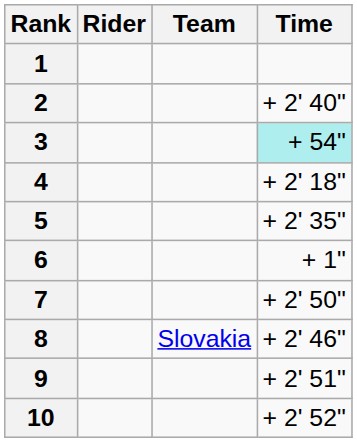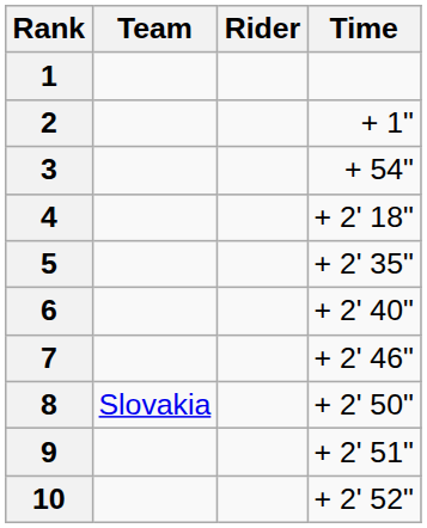 <table class="wikitable">
 <tr>
 <th scope="col">Rank</th>
+<th scope="col">Team</th>
 <th scope="col">Rider</th>
-<th scope="col">Team</th>
 <th scope="col">Time</th>
 </tr>
 <tr>
 <th scope="row">1</th>
+<td></td>
 <td> </td>
-<td></td>
 <td style="text-align:right;"></td>
 </tr>
 <tr>
 <th scope="row">2</th>
 <td></td>
 <td></td>
-<td style="text-align:right;">+ 2' 40"</td>
+<td style="text-align:right;">+ 1"</td>
 </tr>
 <tr>
 <th scope="row">3</th>
 <td></td>
 <td></td>
-<td style="background: paleturquoise; text-align:right;">+ 54"</td>
+<td style="text-align:right;">+ 54"</td>
 </tr>
 <tr>
 <th scope="row">4</th>
 <td></td>
 <td></td>
 <td style="text-align:right;">+ 2' 18"</td>
 </tr>
 <tr>
 <th scope="row">5</th>
 <td></td>
 <td></td>
 <td style="text-align:right;">+ 2' 35"</td>
 </tr>
 <tr>
 <th scope="row">6</th>
 <td></td>
 <td></td>
-<td style="text-align:right;">+ 1"</td>
+<td style="text-align:right;">+ 2' 40"</td>
 </tr>
 <tr>
 <th scope="row">7</th>
 <td></td>
 <td></td>
-<td style="text-align:right;">+ 2' 50"</td>
+<td style="text-align:right;">+ 2' 46"</td>
 </tr>
 <tr>
 <th scope="row">8</th>
+<td><a href='#'>Slovakia</a></td>
 <td></td>
-<td><a href='#'>Slovakia</a></td>
-<td style="text-align:right;">+ 2' 46"</td>
+<td style="text-align:right;">+ 2' 50"</td>
 </tr>
 <tr>
 <th scope="row">9</th>
 <td></td>
 <td></td>
 <td style="text-align:right;">+ 2' 51"</td>
 </tr>
 <tr>
 <th scope="row">10</th>
 <td></td>
 <td></td>
 <td style="text-align:right;">+ 2' 52"</td>
 </tr>
 </table>
